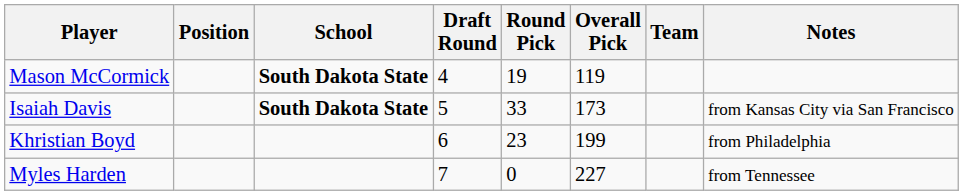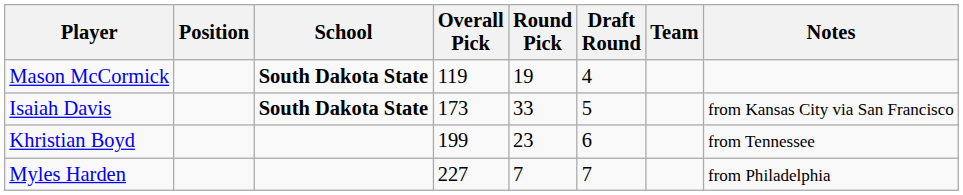 <table class="wikitable sortable" border="1">
 <tr>
 <th>Player</th>
 <th>Position</th>
 <th>School</th>
+<th>Overall<br>Pick</th>
+<th>Round<br>Pick</th>
 <th>Draft<br>Round</th>
-<th>Round<br>Pick</th>
-<th>Overall<br>Pick</th>
 <th>Team</th>
 <th>Notes</th>
 </tr>
 <tr>
 <td><a href='#'>Mason McCormick</a></td>
 <td></td>
 <td style=><strong>South Dakota State</strong></td>
+<td>119</td>
+<td>19</td>
 <td>4</td>
-<td>19</td>
-<td>119</td>
 <td></td>
 <td></td>
 </tr>
 <tr>
 <td><a href='#'>Isaiah Davis</a></td>
 <td></td>
 <td style=><strong>South Dakota State</strong></td>
+<td>173</td>
+<td>33</td>
 <td>5</td>
-<td>33</td>
-<td>173</td>
 <td></td>
 <td><small>from Kansas City via San Francisco</small></td>
 </tr>
 <tr>
 <td><a href='#'>Khristian Boyd</a></td>
 <td></td>
 <td style=><strong></strong></td>
+<td>199</td>
+<td>23</td>
 <td>6</td>
-<td>23</td>
-<td>199</td>
 <td></td>
-<td><small>from Philadelphia</small></td>
+<td><small>from Tennessee</small></td>
 </tr>
 <tr>
 <td><a href='#'>Myles Harden</a></td>
 <td></td>
 <td style=><strong></strong></td>
+<td>227</td>
 <td>7</td>
-<td>0</td>
-<td>227</td>
+<td>7</td>
 <td></td>
-<td><small>from Tennessee</small></td>
+<td><small>from Philadelphia</small></td>
 </tr>
 </table>
